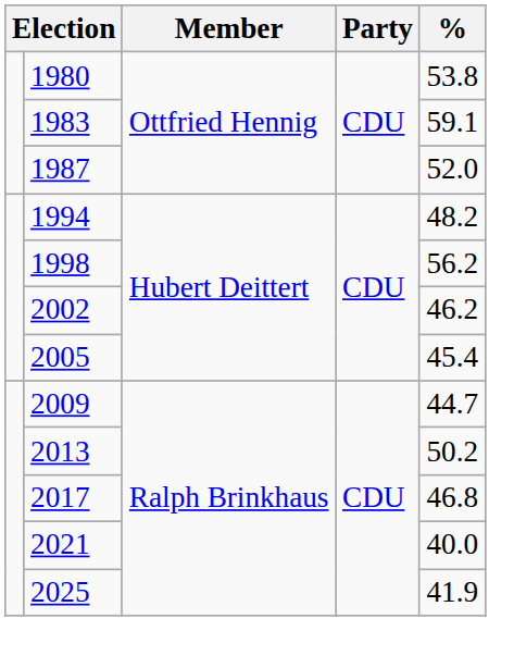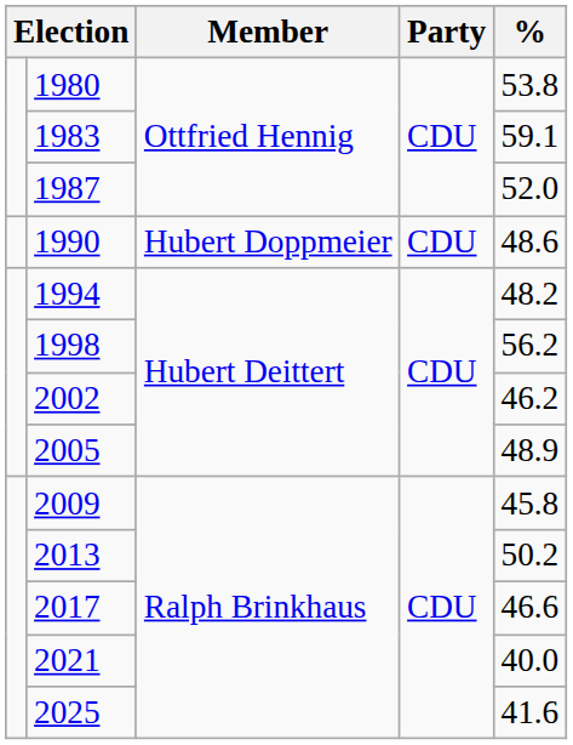 <table class=wikitable>
 <tr>
 <th colspan=2>Election</th>
 <th>Member</th>
 <th>Party</th>
 <th>%</th>
 </tr>
 <tr>
 <td rowspan=3 bgcolor=></td>
 <td><a href='#'>1980</a></td>
 <td rowspan=3><a href='#'>Ottfried Hennig</a></td>
 <td rowspan=3><a href='#'>CDU</a></td>
 <td align=right>53.8</td>
 </tr>
 <tr>
 <td><a href='#'>1983</a></td>
 <td align=right>59.1</td>
 </tr>
 <tr>
 <td><a href='#'>1987</a></td>
 <td align=right>52.0</td>
 </tr>
 <tr>
+<td bgcolor=></td>
+<td><a href='#'>1990</a></td>
+<td><a href='#'>Hubert Doppmeier</a></td>
+<td><a href='#'>CDU</a></td>
+<td align=right>48.6</td>
+</tr>
+<tr>
 <td rowspan=4 bgcolor=></td>
 <td><a href='#'>1994</a></td>
 <td rowspan=4><a href='#'>Hubert Deittert</a></td>
 <td rowspan=4><a href='#'>CDU</a></td>
 <td align=right>48.2</td>
 </tr>
 <tr>
 <td><a href='#'>1998</a></td>
 <td align=right>56.2</td>
 </tr>
 <tr>
 <td><a href='#'>2002</a></td>
 <td align=right>46.2</td>
 </tr>
 <tr>
 <td><a href='#'>2005</a></td>
-<td align=right>45.4</td>
+<td align=right>48.9</td>
 </tr>
 <tr>
 <td rowspan=5 bgcolor=></td>
 <td><a href='#'>2009</a></td>
 <td rowspan=5><a href='#'>Ralph Brinkhaus</a></td>
 <td rowspan=5><a href='#'>CDU</a></td>
-<td align=right>44.7</td>
+<td align=right>45.8</td>
 </tr>
 <tr>
 <td><a href='#'>2013</a></td>
 <td align=right>50.2</td>
 </tr>
 <tr>
 <td><a href='#'>2017</a></td>
-<td align=right>46.8</td>
+<td align=right>46.6</td>
 </tr>
 <tr>
 <td><a href='#'>2021</a></td>
 <td align=right>40.0</td>
 </tr>
 <tr>
 <td><a href='#'>2025</a></td>
-<td align=right>41.9</td>
+<td align=right>41.6</td>
 </tr>
 </table>
